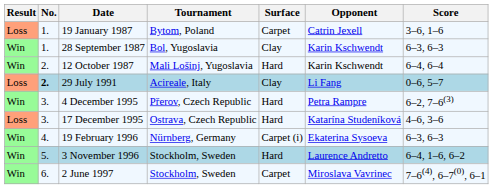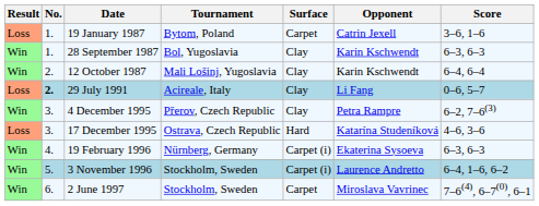 <table class="wikitable sortable" style="font-size:97%">
 <tr>
 <th>Result</th>
 <th>No.</th>
 <th>Date</th>
 <th>Tournament</th>
 <th>Surface</th>
 <th>Opponent</th>
 <th>Score</th>
 </tr>
 <tr style="background:#f0f8ff;">
 <td style="background:#ffa07a;">Loss</td>
 <td>1.</td>
 <td>19 January 1987</td>
 <td><a href='#'>Bytom</a>, Poland</td>
 <td>Carpet</td>
 <td> <a href='#'>Catrin Jexell</a></td>
 <td>3–6, 1–6</td>
 </tr>
 <tr style="background:#f0f8ff;">
 <td style="background:#98fb98;">Win</td>
 <td>1.</td>
 <td>28 September 1987</td>
 <td><a href='#'>Bol</a>, Yugoslavia</td>
 <td>Clay</td>
 <td> <a href='#'>Karin Kschwendt</a></td>
 <td>6–3, 6–3</td>
 </tr>
 <tr style="background:#f0f8ff;">
 <td style="background:#98fb98;">Win</td>
 <td>2.</td>
 <td>12 October 1987</td>
 <td><a href='#'>Mali Lošinj</a>, Yugoslavia</td>
-<td>Hard</td>
+<td>Clay</td>
 <td> Karin Kschwendt</td>
 <td>6–4, 6–4</td>
 </tr>
 <tr style="background:lightblue;">
 <td style="background:#ffa07a;">Loss</td>
 <td><strong>2.</strong></td>
 <td>29 July 1991</td>
 <td><a href='#'>Acireale</a>, Italy</td>
 <td>Clay</td>
 <td> <a href='#'>Li Fang</a></td>
 <td>0–6, 5–7</td>
 </tr>
 <tr style="background:#f0f8ff;">
 <td style="background:#98fb98;">Win</td>
 <td>3.</td>
 <td>4 December 1995</td>
 <td><a href='#'>Přerov</a>, Czech Republic</td>
-<td>Hard</td>
+<td>Clay</td>
 <td> <a href='#'>Petra Rampre</a></td>
 <td>6–2, 7–6<sup>(3)</sup></td>
 </tr>
 <tr style="background:#f0f8ff;">
 <td style="background:#ffa07a;">Loss</td>
 <td>3.</td>
 <td>17 December 1995</td>
 <td><a href='#'>Ostrava</a>, Czech Republic</td>
 <td>Hard</td>
 <td> <a href='#'>Katarína Studeníková</a></td>
 <td>4–6, 3–6</td>
 </tr>
 <tr style="background:#f0f8ff;">
 <td style="background:#98fb98;">Win</td>
 <td>4.</td>
 <td>19 February 1996</td>
 <td><a href='#'>Nürnberg</a>, Germany</td>
 <td>Carpet (i)</td>
 <td> <a href='#'>Ekaterina Sysoeva</a></td>
 <td>6–3, 6–3</td>
 </tr>
 <tr style="background:lightblue;">
 <td style="background:#98fb98;">Win</td>
 <td>5.</td>
 <td>3 November 1996</td>
 <td>Stockholm, Sweden</td>
-<td>Hard</td>
+<td>Carpet (i)</td>
 <td> <a href='#'>Laurence Andretto</a></td>
 <td>6–4, 1–6, 6–2</td>
 </tr>
 <tr style="background:#f0f8ff;">
 <td style="background:#98fb98;">Win</td>
 <td>6.</td>
 <td>2 June 1997</td>
 <td><a href='#'>Stockholm</a>, Sweden</td>
 <td>Carpet</td>
 <td> <a href='#'>Miroslava Vavrinec</a></td>
 <td>7–6<sup>(4)</sup>, 6–7<sup>(0)</sup>, 6–1</td>
 </tr>
 </table>
